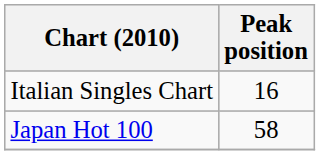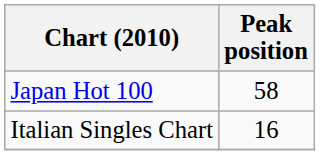 <table class="wikitable sortable">
 <tr>
 <th>Chart (2010)</th>
 <th>Peak<br>position</th>
 </tr>
 <tr>
+<td><a href='#'>Japan Hot 100</a></td>
+<td align="center">58</td>
+</tr>
+<tr>
 <td>Italian Singles Chart</td>
 <td align="center">16</td>
 </tr>
 <tr>
-<td><a href='#'>Japan Hot 100</a></td>
-<td align="center">58</td>
-</tr>
-<tr>
 </tr>
 </table>
